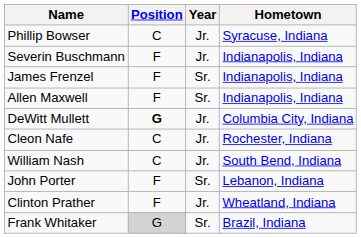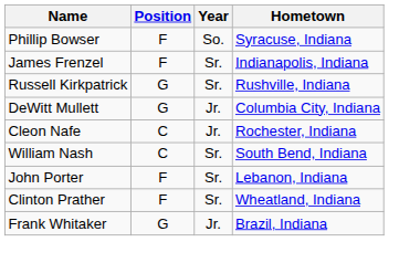 <table class="wikitable" style="text-align:center">
 <tr>
 <th>Name</th>
 <th><a href='#'>Position</a></th>
 <th>Year</th>
 <th>Hometown</th>
 </tr>
 <tr>
 <td style="text-align:left">Phillip Bowser</td>
-<td>C</td>
-<td>Jr.</td>
+<td>F</td>
+<td>So.</td>
 <td style="text-align:left"><a href='#'>Syracuse, Indiana</a></td>
-</tr>
-<tr>
-<td style="text-align:left">Severin Buschmann</td>
-<td>F</td>
-<td>Jr.</td>
-<td style="text-align:left"><a href='#'>Indianapolis, Indiana</a></td>
 </tr>
 <tr>
 <td style="text-align:left">James Frenzel</td>
 <td>F</td>
 <td>Sr.</td>
 <td style="text-align:left"><a href='#'>Indianapolis, Indiana</a></td>
 </tr>
 <tr>
-<td style="text-align:left">Allen Maxwell</td>
-<td>F</td>
+<td style="text-align:left">Russell Kirkpatrick</td>
+<td>G</td>
 <td>Sr.</td>
-<td style="text-align:left"><a href='#'>Indianapolis, Indiana</a></td>
+<td style="text-align:left"><a href='#'>Rushville, Indiana</a></td>
 </tr>
 <tr>
 <td style="text-align:left">DeWitt Mullett</td>
-<td><strong>G</strong></td>
+<td>G</td>
 <td>Jr.</td>
 <td style="text-align:left"><a href='#'>Columbia City, Indiana</a></td>
 </tr>
 <tr>
 <td style="text-align:left">Cleon Nafe</td>
 <td>C</td>
 <td>Jr.</td>
 <td style="text-align:left"><a href='#'>Rochester, Indiana</a></td>
 </tr>
 <tr>
 <td style="text-align:left">William Nash</td>
 <td>C</td>
-<td>Jr.</td>
+<td>Sr.</td>
 <td style="text-align:left"><a href='#'>South Bend, Indiana</a></td>
 </tr>
 <tr>
 <td style="text-align:left">John Porter</td>
 <td>F</td>
 <td>Sr.</td>
 <td style="text-align:left"><a href='#'>Lebanon, Indiana</a></td>
 </tr>
 <tr>
 <td style="text-align:left">Clinton Prather</td>
 <td>F</td>
-<td>Jr.</td>
+<td>Sr.</td>
 <td style="text-align:left"><a href='#'>Wheatland, Indiana</a></td>
 </tr>
 <tr>
 <td style="text-align:left">Frank Whitaker</td>
-<td style="background: lightgrey;">G</td>
-<td>Sr.</td>
+<td>G</td>
+<td>Jr.</td>
 <td style="text-align:left"><a href='#'>Brazil, Indiana</a></td>
 </tr>
 </table>
